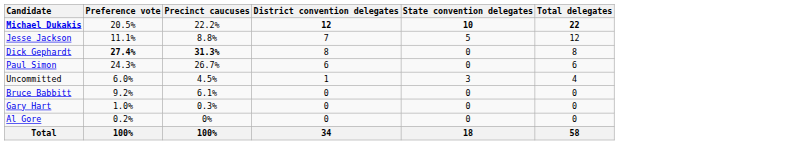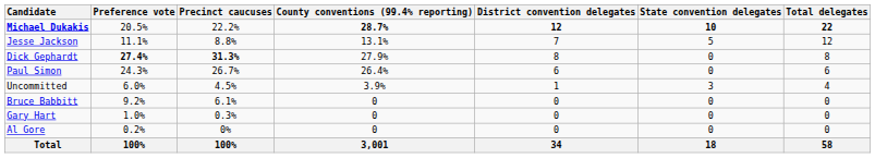 <table class="wikitable sortable" style="text-align:right;">
 <tr>
 <th style="text-align:left;">Candidate</th>
 <th>Preference vote</th>
 <th>Precinct caucuses</th>
+<th>County conventions (99.4% reporting)</th>
 <th>District convention delegates</th>
 <th>State convention delegates</th>
 <th>Total delegates</th>
 </tr>
 <tr>
 <td style="text-align:left;" data-sort-name="Dukakis, Michael"><strong><a href='#'>Michael Dukakis</a></strong></td>
 <td style="text-align:center;">20.5%</td>
 <td style="text-align:center;">22.2%</td>
+<td style="text-align:center;"><strong>28.7%</strong></td>
 <td style="text-align:center;"><strong>12</strong></td>
 <td style="text-align:center;"><strong>10</strong></td>
 <td style="text-align:center;"><strong>22</strong></td>
 </tr>
 <tr>
 <td style="text-align:left;" data-sort-name="Jackson, Jesse"><a href='#'>Jesse Jackson</a></td>
 <td style="text-align:center;">11.1%</td>
 <td style="text-align:center;">8.8%</td>
+<td style="text-align:center;">13.1%</td>
 <td style="text-align:center;">7</td>
 <td style="text-align:center;">5</td>
 <td style="text-align:center;">12</td>
 </tr>
 <tr>
 <td style="text-align:left;" data-sort-name="Gephardt, Dick"><a href='#'>Dick Gephardt</a></td>
 <td style="text-align:center;"><strong>27.4%</strong></td>
 <td style="text-align:center;"><strong>31.3%</strong></td>
+<td style="text-align:center;">27.9%</td>
 <td style="text-align:center;">8</td>
 <td style="text-align:center;">0</td>
 <td style="text-align:center;">8</td>
 </tr>
 <tr>
 <td style="text-align:left;" data-sort-name="Simon, Paul"><a href='#'>Paul Simon</a></td>
 <td style="text-align:center;">24.3%</td>
 <td style="text-align:center;">26.7%</td>
+<td style="text-align:center;">26.4%</td>
 <td style="text-align:center;">6</td>
 <td style="text-align:center;">0</td>
 <td style="text-align:center;">6</td>
 </tr>
 <tr>
 <td style="text-align:left;" data-sort-name="Uncommitted">Uncommitted</td>
 <td style="text-align:center;">6.0%</td>
 <td style="text-align:center;">4.5%</td>
+<td style="text-align:center;">3.9%</td>
 <td style="text-align:center;">1</td>
 <td style="text-align:center;">3</td>
 <td style="text-align:center;">4</td>
 </tr>
 <tr>
 <td style="text-align:left;" data-sort-name="Babbitt, Bruce"><a href='#'>Bruce Babbitt</a></td>
 <td style="text-align:center;">9.2%</td>
 <td style="text-align:center;">6.1%</td>
 <td style="text-align:center;">0</td>
 <td style="text-align:center;">0</td>
 <td style="text-align:center;">0</td>
+<td style="text-align:center;">0</td>
 </tr>
 <tr>
 <td style="text-align:left;" data-sort-name="Hart, Gary"><a href='#'>Gary Hart</a></td>
 <td style="text-align:center;">1.0%</td>
 <td style="text-align:center;">0.3%</td>
+<td style="text-align:center;">0</td>
 <td style="text-align:center;">0</td>
 <td style="text-align:center;">0</td>
 <td style="text-align:center;">0</td>
 </tr>
 <tr>
 <td style="text-align:left;" data-sort-name="Gore, Al"><a href='#'>Al Gore</a></td>
 <td style="text-align:center;">0.2%</td>
 <td style="text-align:center;">0%</td>
 <td style="text-align:center;">0</td>
 <td style="text-align:center;">0</td>
 <td style="text-align:center;">0</td>
+<td style="text-align:center;">0</td>
 </tr>
 <tr>
 <th>Total</th>
 <th>100%</th>
 <th>100%</th>
+<th>3,001</th>
 <th>34</th>
 <th>18</th>
 <th>58</th>
 </tr>
 </table>
